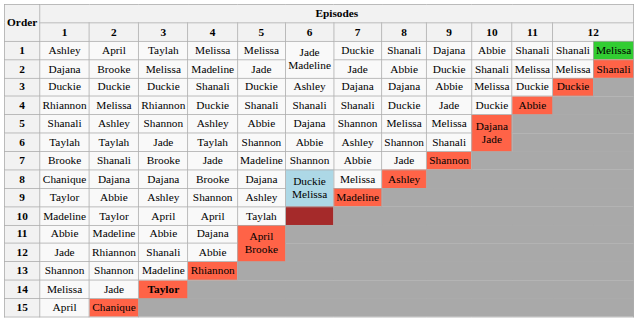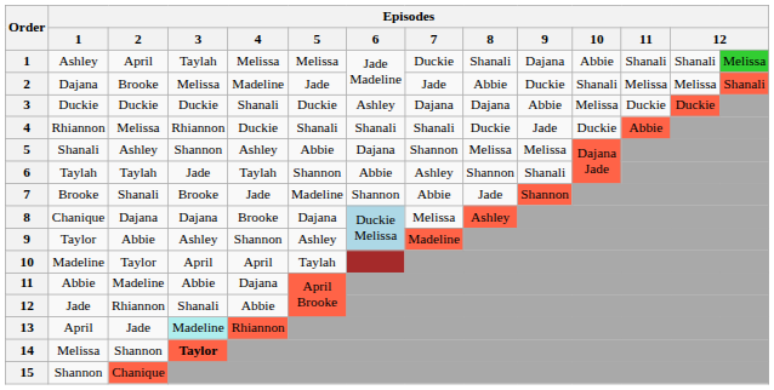 <table class="wikitable" style="text-align:center; font-size:92%";>
 <tr>
 <th rowspan=2>Order</th>
 <th colspan="13">Episodes</th>
 </tr>
 <tr>
 <th>1</th>
 <th>2</th>
 <th>3</th>
 <th>4</th>
 <th>5</th>
 <th>6</th>
 <th>7</th>
 <th>8</th>
 <th>9</th>
 <th>10</th>
 <th>11</th>
 <th colspan="2">12</th>
 </tr>
 <tr>
 <th>1</th>
 <td>Ashley</td>
 <td>April</td>
 <td>Taylah</td>
 <td>Melissa</td>
 <td>Melissa</td>
 <td rowspan="2">Jade<br>Madeline</td>
 <td>Duckie</td>
 <td>Shanali</td>
 <td>Dajana</td>
 <td>Abbie</td>
 <td>Shanali</td>
 <td>Shanali</td>
 <td style="background:limegreen;">Melissa</td>
 </tr>
 <tr>
 <th>2</th>
 <td>Dajana</td>
 <td>Brooke</td>
 <td>Melissa</td>
 <td>Madeline</td>
 <td>Jade</td>
 <td>Jade</td>
 <td>Abbie</td>
 <td>Duckie</td>
 <td>Shanali</td>
 <td>Melissa</td>
 <td>Melissa</td>
 <td style="background:tomato;">Shanali</td>
 </tr>
 <tr>
 <th>3</th>
 <td>Duckie</td>
 <td>Duckie</td>
 <td>Duckie</td>
 <td>Shanali</td>
 <td>Duckie</td>
 <td>Ashley</td>
 <td>Dajana</td>
 <td>Dajana</td>
 <td>Abbie</td>
 <td>Melissa</td>
 <td>Duckie</td>
 <td style="background:tomato;">Duckie</td>
 <td colspan="11" style="background:darkgray;"></td>
 </tr>
 <tr>
 <th>4</th>
 <td>Rhiannon</td>
 <td>Melissa</td>
 <td>Rhiannon</td>
 <td>Duckie</td>
 <td>Shanali</td>
 <td>Shanali</td>
 <td>Shanali</td>
 <td>Duckie</td>
 <td>Jade</td>
 <td>Duckie</td>
 <td style="background:tomato;">Abbie</td>
 <td colspan="11" style="background:darkgray;"></td>
 </tr>
 <tr>
 <th>5</th>
 <td>Shanali</td>
 <td>Ashley</td>
 <td>Shannon</td>
 <td>Ashley</td>
 <td>Abbie</td>
 <td>Dajana</td>
 <td>Shannon</td>
 <td>Melissa</td>
 <td>Melissa</td>
 <td rowspan="2" style="background:tomato;">Dajana<br>Jade</td>
 <td style="background:darkgray;" colspan="11"></td>
 </tr>
 <tr>
 <th>6</th>
 <td>Taylah</td>
 <td>Taylah</td>
 <td>Jade</td>
 <td>Taylah</td>
 <td>Shannon</td>
 <td>Abbie</td>
 <td>Ashley</td>
 <td>Shannon</td>
 <td>Shanali</td>
 <td colspan="11" style="background:darkgray;"></td>
 </tr>
 <tr>
 <th>7</th>
 <td>Brooke</td>
 <td>Shanali</td>
 <td>Brooke</td>
 <td>Jade</td>
 <td>Madeline</td>
 <td>Shannon</td>
 <td>Abbie</td>
 <td>Jade</td>
 <td style="background:tomato;">Shannon</td>
 <td colspan="11" style="background:darkgray;"></td>
 </tr>
 <tr>
 <th>8</th>
 <td>Chanique</td>
 <td>Dajana</td>
 <td>Dajana</td>
 <td>Brooke</td>
 <td>Dajana</td>
 <td rowspan="2" style="background:lightblue;">Duckie<br>Melissa</td>
 <td>Melissa</td>
 <td style="background:tomato;">Ashley</td>
 <td style="background:darkgray;" colspan="11"></td>
 </tr>
 <tr>
 <th>9</th>
 <td>Taylor</td>
 <td>Abbie</td>
 <td>Ashley</td>
 <td>Shannon</td>
 <td>Ashley</td>
 <td style="background:tomato;">Madeline</td>
 <td colspan="11" style="background:darkgray;"></td>
 </tr>
 <tr>
 <th>10</th>
 <td>Madeline</td>
 <td>Taylor</td>
 <td>April</td>
 <td>April</td>
 <td>Taylah</td>
 <td style="background:brown;"></td>
 <td colspan="10" style="background:darkgray;"></td>
 </tr>
 <tr>
 <th>11</th>
 <td>Abbie</td>
 <td>Madeline</td>
 <td>Abbie</td>
 <td>Dajana</td>
 <td rowspan="2" style="background:tomato;">April<br>Brooke</td>
 <td style="background:darkgray;" colspan="11"></td>
 </tr>
 <tr>
 <th>12</th>
 <td>Jade</td>
 <td>Rhiannon</td>
 <td>Shanali</td>
 <td>Abbie</td>
 <td colspan="11" style="background:darkgray;"></td>
 </tr>
 <tr>
 <th>13</th>
-<td>Shannon</td>
-<td>Shannon</td>
-<td>Madeline</td>
+<td>April</td>
+<td>Jade</td>
+<td style="background: paleturquoise;">Madeline</td>
 <td style="background:tomato;">Rhiannon</td>
 <td colspan="11" style="background:darkgray;"></td>
 </tr>
 <tr>
 <th>14</th>
 <td>Melissa</td>
-<td>Jade</td>
+<td>Shannon</td>
 <td style="background:tomato;"><strong>Taylor</strong></td>
 <td style="background:darkgray;" colspan="12"></td>
 </tr>
 <tr>
 <th>15</th>
-<td>April</td>
+<td>Shannon</td>
 <td style="background:tomato;">Chanique</td>
 <td style="background:darkgray;" colspan="13"></td>
 </tr>
 </table>
